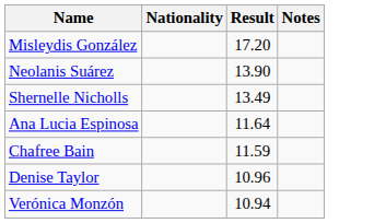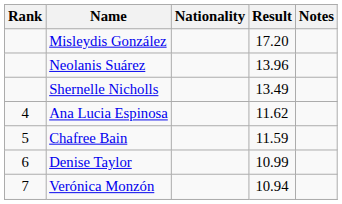 <table class="wikitable sortable" style="text-align:center;font-size:95%">
 <tr>
+<th>Rank</th>
 <th>Name</th>
 <th>Nationality</th>
 <th>Result</th>
 <th>Notes</th>
 </tr>
 <tr>
+<td></td>
 <td align=left><a href='#'>Misleydis González</a></td>
 <td align=left></td>
 <td>17.20</td>
 <td></td>
 </tr>
 <tr>
+<td></td>
 <td align=left><a href='#'>Neolanis Suárez</a></td>
 <td align=left></td>
-<td>13.90</td>
+<td>13.96</td>
 <td></td>
 </tr>
 <tr>
+<td></td>
 <td align=left><a href='#'>Shernelle Nicholls</a></td>
 <td align=left></td>
 <td>13.49</td>
 <td></td>
 </tr>
 <tr>
+<td>4</td>
 <td align=left><a href='#'>Ana Lucia Espinosa</a></td>
 <td align=left></td>
-<td>11.64</td>
+<td>11.62</td>
 <td></td>
 </tr>
 <tr>
+<td>5</td>
 <td align=left><a href='#'>Chafree Bain</a></td>
 <td align=left></td>
 <td>11.59</td>
 <td></td>
 </tr>
 <tr>
+<td>6</td>
 <td align=left><a href='#'>Denise Taylor</a></td>
 <td align=left></td>
-<td>10.96</td>
+<td>10.99</td>
 <td></td>
 </tr>
 <tr>
+<td>7</td>
 <td align=left><a href='#'>Verónica Monzón</a></td>
 <td align=left></td>
 <td>10.94</td>
 <td></td>
 </tr>
 </table>
